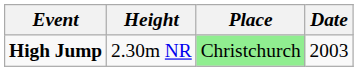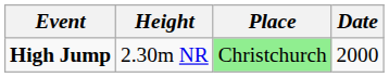 <table class="wikitable">
 <tr>
 <th><em>Event</em></th>
 <th><em>Height</em></th>
 <th><em>Place</em></th>
 <th><em>Date</em></th>
 </tr>
 <tr>
 <td><strong>High Jump</strong></td>
 <td>2.30m <a href='#'>NR</a></td>
 <td style="background: lightgreen;">Christchurch</td>
-<td>2003</td>
+<td>2000</td>
 </tr>
 </table>
